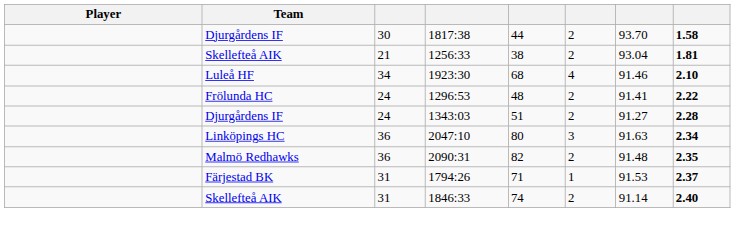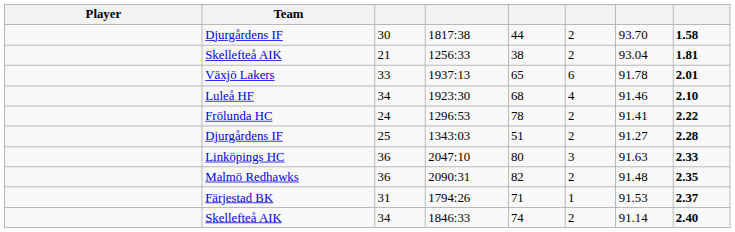 <table class="wikitable sortable">
 <tr>
 <th style="width: 15em;">Player</th>
 <th style="width: 13em;">Team</th>
 <th style="width: 3.5em;"></th>
 <th style="width: 6em;"></th>
 <th style="width: 4em;"></th>
 <th style="width: 3.5em;"></th>
 <th style="width: 4em;"></th>
 <th style="width: 4em;"></th>
 </tr>
 <tr>
 <td> </td>
 <td><a href='#'>Djurgårdens IF</a></td>
 <td>30</td>
 <td>1817:38</td>
 <td>44</td>
 <td>2</td>
 <td>93.70</td>
 <td><strong>1.58</strong></td>
 </tr>
 <tr>
 <td> </td>
 <td><a href='#'>Skellefteå AIK</a></td>
 <td>21</td>
 <td>1256:33</td>
 <td>38</td>
 <td>2</td>
 <td>93.04</td>
 <td><strong>1.81</strong></td>
 </tr>
 <tr>
 <td> </td>
+<td><a href='#'>Växjö Lakers</a></td>
+<td>33</td>
+<td>1937:13</td>
+<td>65</td>
+<td>6</td>
+<td>91.78</td>
+<td><strong>2.01</strong></td>
+</tr>
+<tr>
+<td> </td>
 <td><a href='#'>Luleå HF</a></td>
 <td>34</td>
 <td>1923:30</td>
 <td>68</td>
 <td>4</td>
 <td>91.46</td>
 <td><strong>2.10</strong></td>
 </tr>
 <tr>
 <td> </td>
 <td><a href='#'>Frölunda HC</a></td>
 <td>24</td>
 <td>1296:53</td>
-<td>48</td>
+<td>78</td>
 <td>2</td>
 <td>91.41</td>
 <td><strong>2.22</strong></td>
 </tr>
 <tr>
 <td> </td>
 <td><a href='#'>Djurgårdens IF</a></td>
-<td>24</td>
+<td>25</td>
 <td>1343:03</td>
 <td>51</td>
 <td>2</td>
 <td>91.27</td>
 <td><strong>2.28</strong></td>
 </tr>
 <tr>
 <td> </td>
 <td><a href='#'>Linköpings HC</a></td>
 <td>36</td>
 <td>2047:10</td>
 <td>80</td>
 <td>3</td>
 <td>91.63</td>
-<td><strong>2.34</strong></td>
+<td><strong>2.33</strong></td>
 </tr>
 <tr>
 <td> </td>
 <td><a href='#'>Malmö Redhawks</a></td>
 <td>36</td>
 <td>2090:31</td>
 <td>82</td>
 <td>2</td>
 <td>91.48</td>
 <td><strong>2.35</strong></td>
 </tr>
 <tr>
 <td> </td>
 <td><a href='#'>Färjestad BK</a></td>
 <td>31</td>
 <td>1794:26</td>
 <td>71</td>
 <td>1</td>
 <td>91.53</td>
 <td><strong>2.37</strong></td>
 </tr>
 <tr>
 <td> </td>
 <td><a href='#'>Skellefteå AIK</a></td>
-<td>31</td>
+<td>34</td>
 <td>1846:33</td>
 <td>74</td>
 <td>2</td>
 <td>91.14</td>
 <td><strong>2.40</strong></td>
 </tr>
 </table>
